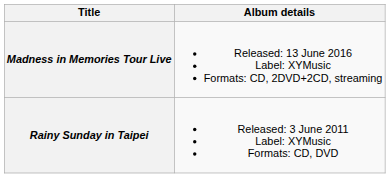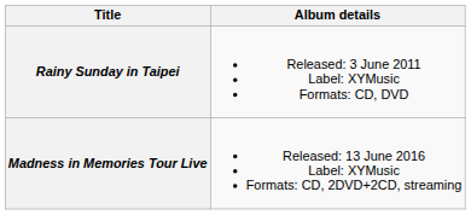 <table class="wikitable plainrowheaders" style="text-align:center;">
 <tr>
 <th rowspan="1">Title</th>
 <th rowspan="1">Album details</th>
 </tr>
 <tr>
+<th scope="row"><em>Rainy Sunday in Taipei</em></th>
+<td><br><ul><li>Released: 3 June 2011</li><li>Label: XYMusic</li><li>Formats: CD, DVD</li></ul></td>
+</tr>
+<tr>
 <th scope="row"><em>Madness in Memories Tour Live</em></th>
 <td><br><ul><li>Released: 13 June 2016</li><li>Label: XYMusic</li><li>Formats: CD, 2DVD+2CD, streaming</li></ul></td>
 </tr>
-<tr>
-<th scope="row"><em>Rainy Sunday in Taipei</em></th>
-<td><br><ul><li>Released: 3 June 2011</li><li>Label: XYMusic</li><li>Formats: CD, DVD</li></ul></td>
-</tr>
 </table>
